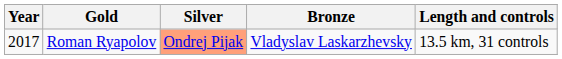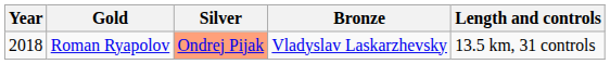 <table class="wikitable">
 <tr>
 <th>Year</th>
 <th>Gold</th>
 <th>Silver</th>
 <th>Bronze</th>
 <th>Length and controls</th>
 </tr>
 <tr>
-<td>2017</td>
+<td>2018</td>
 <td> <a href='#'>Roman Ryapolov</a></td>
 <td style="background: lightsalmon;"> <a href='#'>Ondrej Pijak</a></td>
 <td> <a href='#'>Vladyslav Laskarzhevsky</a></td>
 <td>13.5 km, 31 controls</td>
 </tr>
 </table>
